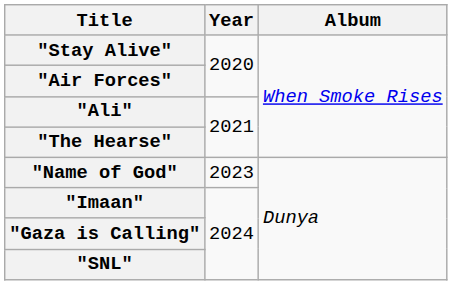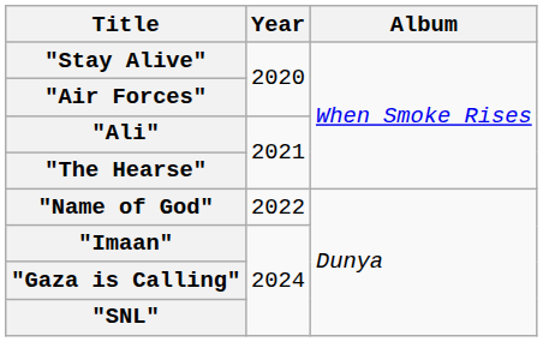 <table class="wikitable plainrowheaders">
 <tr>
 <th scope="col">Title</th>
 <th scope="col">Year</th>
 <th scope="col">Album</th>
 </tr>
 <tr>
 <th scope="row">"Stay Alive"</th>
 <td rowspan="2">2020</td>
 <td rowspan="4"><em><a href='#'>When Smoke Rises</a></em></td>
 </tr>
 <tr>
 <th scope="row">"Air Forces"</th>
 </tr>
 <tr>
 <th scope="row">"Ali"</th>
 <td rowspan="2">2021</td>
 </tr>
 <tr>
 <th scope="row">"The Hearse"</th>
 </tr>
 <tr>
 <th scope="row">"Name of God"</th>
-<td>2023</td>
+<td>2022</td>
 <td rowspan="4"><em>Dunya</em></td>
 </tr>
 <tr>
 <th scope="row">"Imaan"</th>
 <td rowspan="3">2024</td>
 </tr>
 <tr>
 <th scope="row">"Gaza is Calling"</th>
 </tr>
 <tr>
 <th scope="row">"SNL"</th>
 </tr>
 </table>
